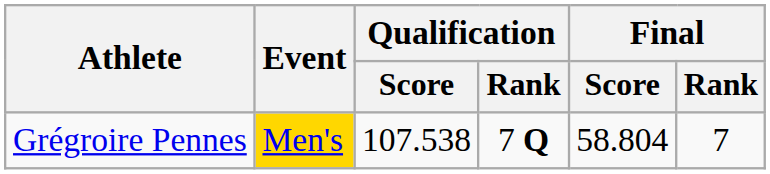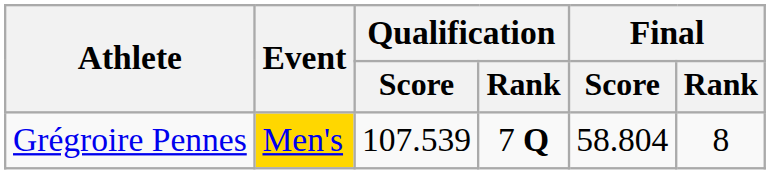 <table class="wikitable" style="font-size:90%">
 <tr>
 <th rowspan="2">Athlete</th>
 <th rowspan="2">Event</th>
 <th colspan="2">Qualification</th>
 <th colspan="2">Final</th>
 </tr>
 <tr style="font-size:95%">
 <th>Score</th>
 <th>Rank</th>
 <th>Score</th>
 <th>Rank</th>
 </tr>
 <tr align=center>
 <td align=left><a href='#'>Grégroire Pennes</a></td>
 <td align=left style="background: gold;"><a href='#'>Men's</a></td>
-<td>107.538</td>
+<td>107.539</td>
 <td>7 <strong>Q</strong></td>
 <td>58.804</td>
-<td>7</td>
+<td>8</td>
 </tr>
 </table>
